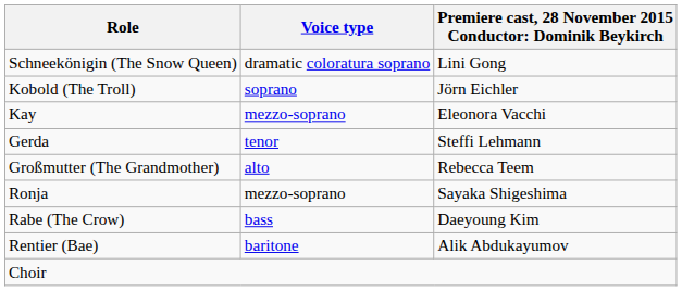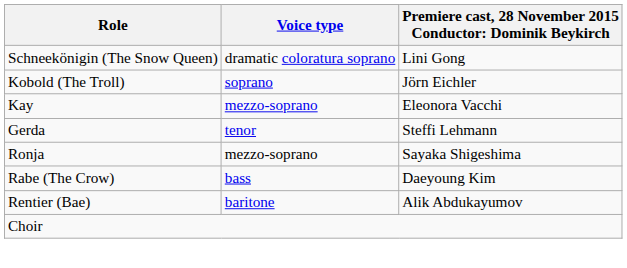 <table class="wikitable">
 <tr>
 <th>Role</th>
 <th><a href='#'>Voice type</a></th>
 <th>Premiere cast, 28 November 2015<br>Conductor: Dominik Beykirch</th>
 </tr>
 <tr>
 <td>Schneekönigin (The Snow Queen)</td>
 <td>dramatic <a href='#'>coloratura soprano</a></td>
 <td>Lini Gong</td>
 </tr>
 <tr>
 <td>Kobold (The Troll)</td>
 <td><a href='#'>soprano</a></td>
 <td>Jörn Eichler</td>
 </tr>
 <tr>
 <td>Kay</td>
 <td><a href='#'>mezzo-soprano</a></td>
 <td>Eleonora Vacchi</td>
 </tr>
 <tr>
 <td>Gerda</td>
 <td><a href='#'>tenor</a></td>
 <td>Steffi Lehmann</td>
 </tr>
 <tr>
-<td>Großmutter (The Grandmother)</td>
-<td><a href='#'>alto</a></td>
-<td>Rebecca Teem</td>
-</tr>
-<tr>
 <td>Ronja</td>
 <td>mezzo-soprano</td>
 <td>Sayaka Shigeshima</td>
 </tr>
 <tr>
 <td>Rabe (The Crow)</td>
 <td><a href='#'>bass</a></td>
 <td>Daeyoung Kim</td>
 </tr>
 <tr>
 <td>Rentier (Bae)</td>
 <td><a href='#'>baritone</a></td>
 <td>Alik Abdukayumov</td>
 </tr>
 <tr>
 <td colspan="3">Choir</td>
 </tr>
 </table>
